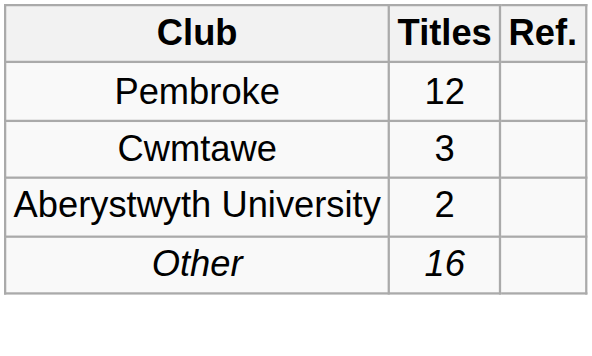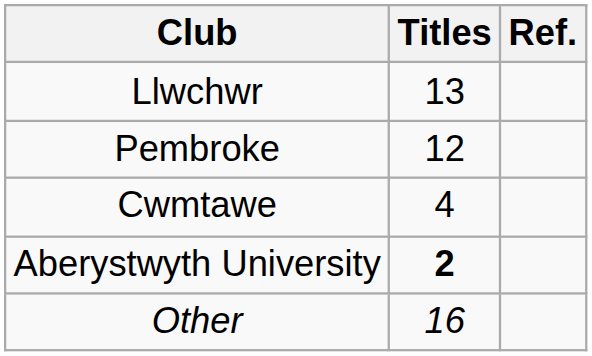 <table class="wikitable" style="text-align: center;">
 <tr>
 <th>Club</th>
 <th>Titles</th>
 <th>Ref.</th>
+</tr>
+<tr>
+<td>Llwchwr</td>
+<td>13</td>
+<td></td>
 </tr>
 <tr>
 <td>Pembroke</td>
 <td>12</td>
 <td></td>
 </tr>
 <tr>
 <td>Cwmtawe</td>
-<td>3</td>
+<td>4</td>
 <td></td>
 </tr>
 <tr>
 <td>Aberystwyth University</td>
-<td>2</td>
+<td><strong>2</strong></td>
 <td></td>
 </tr>
 <tr>
 <td><em>Other</em></td>
 <td><em>16</em></td>
 <td></td>
 </tr>
 </table>
